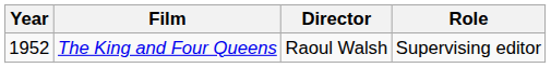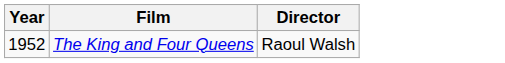 <table class="wikitable">
 <tr>
 <th>Year</th>
 <th>Film</th>
 <th>Director</th>
-<th>Role</th>
 </tr>
 <tr>
 <td>1952</td>
 <td><em><a href='#'>The King and Four Queens</a></em></td>
 <td>Raoul Walsh</td>
-<td>Supervising editor</td>
 </tr>
 </table>
